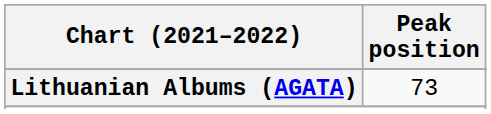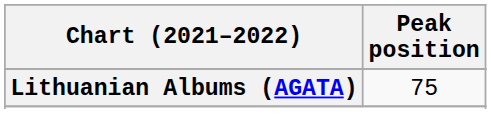 <table class="wikitable sortable plainrowheaders" style="text-align:center">
 <tr>
 <th scope="col">Chart (2021–2022)</th>
 <th scope="col">Peak<br>position</th>
 </tr>
 <tr>
 </tr>
 <tr>
 </tr>
 <tr>
 </tr>
 <tr>
 <th scope="row">Lithuanian Albums (<a href='#'>AGATA</a>)</th>
-<td>73</td>
+<td>75</td>
 </tr>
 <tr>
 </tr>
 <tr>
 </tr>
 </table>
